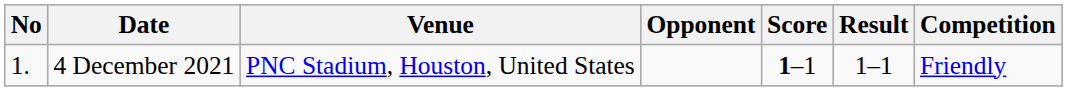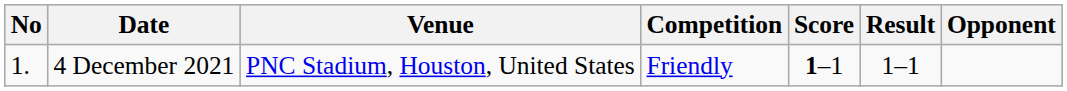 <table class="wikitable">
 <tr>
 <th>No</th>
 <th>Date</th>
 <th>Venue</th>
-<th>Opponent</th>
+<th>Competition</th>
 <th>Score</th>
 <th>Result</th>
-<th>Competition</th>
+<th>Opponent</th>
 </tr>
 <tr>
 <td>1.</td>
 <td>4 December 2021</td>
 <td><a href='#'>PNC Stadium</a>, <a href='#'>Houston</a>, United States</td>
-<td></td>
+<td><a href='#'>Friendly</a></td>
 <td align=center><strong>1</strong>–1</td>
 <td align=center>1–1</td>
-<td><a href='#'>Friendly</a></td>
+<td></td>
 </tr>
 </table>
